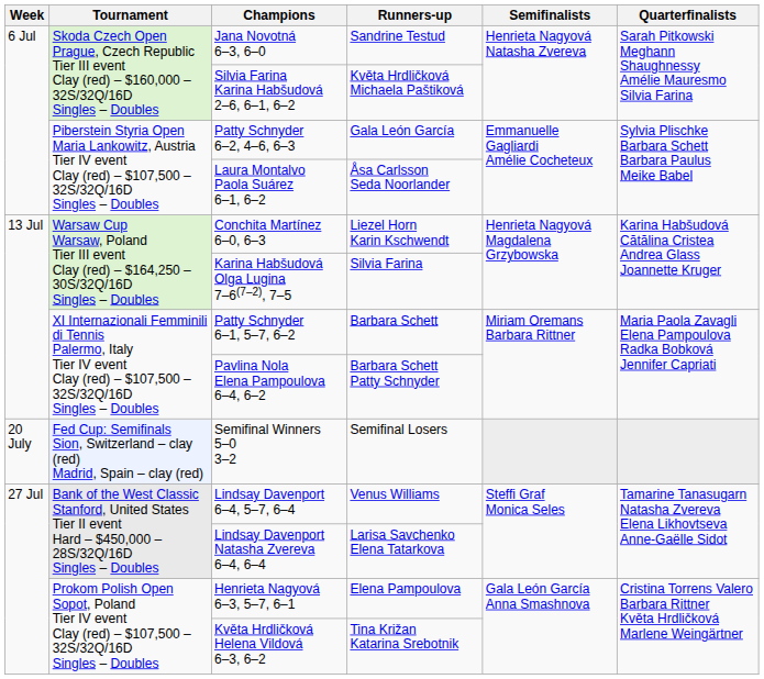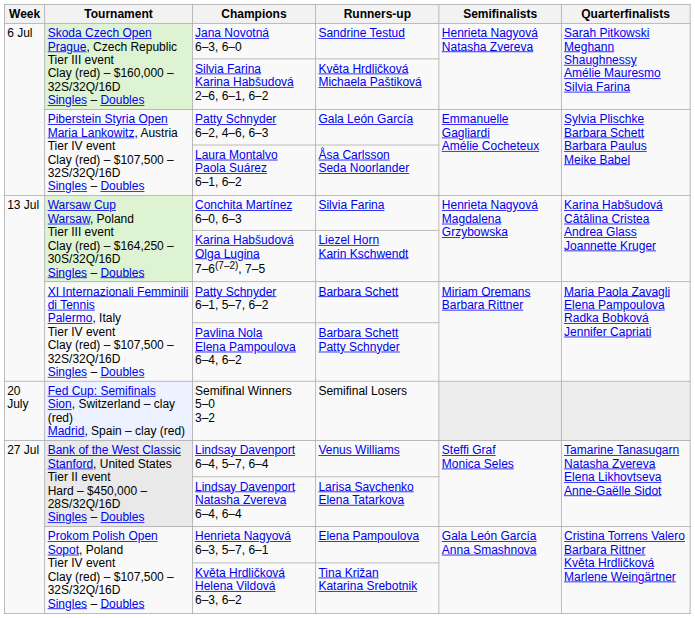 <table class=wikitable style=font-size:95%>
 <tr>
 <th style="width:48px;">Week</th>
 <th style="width:248px;">Tournament</th>
 <th style="width:200px;">Champions</th>
 <th style="width:200px;">Runners-up</th>
 <th style="width:190px;">Semifinalists</th>
 <th style="width:190px;">Quarterfinalists</th>
 </tr>
 <tr valign="top">
 <td rowspan=4>6 Jul</td>
 <td rowspan=2 bgcolor=#DDF3D1><a href='#'>Skoda Czech Open</a><br><a href='#'>Prague</a>, Czech Republic <br> Tier III event <br> Clay (red) – $160,000 – 32S/32Q/16D<br><a href='#'>Singles</a> – <a href='#'>Doubles</a></td>
 <td> <a href='#'>Jana Novotná</a><br>6–3, 6–0</td>
 <td> <a href='#'>Sandrine Testud</a></td>
 <td rowspan=2>  <a href='#'>Henrieta Nagyová</a><br> <a href='#'>Natasha Zvereva</a></td>
 <td rowspan=2> <a href='#'>Sarah Pitkowski</a><br> <a href='#'>Meghann Shaughnessy</a><br> <a href='#'>Amélie Mauresmo</a><br> <a href='#'>Silvia Farina</a></td>
 </tr>
 <tr valign="top">
 <td> <a href='#'>Silvia Farina</a> <br>  <a href='#'>Karina Habšudová</a><br> 2–6, 6–1, 6–2</td>
 <td> <a href='#'>Květa Hrdličková</a> <br>  <a href='#'>Michaela Paštiková</a></td>
 </tr>
 <tr valign=top>
 <td rowspan=2><a href='#'>Piberstein Styria Open</a><br> <a href='#'>Maria Lankowitz</a>, Austria <br> Tier IV event <br> Clay (red) – $107,500 – 32S/32Q/16D<br><a href='#'>Singles</a> – <a href='#'>Doubles</a></td>
 <td> <a href='#'>Patty Schnyder</a><br>6–2, 4–6, 6–3</td>
 <td> <a href='#'>Gala León García</a></td>
 <td rowspan=2>  <a href='#'>Emmanuelle Gagliardi</a><br> <a href='#'>Amélie Cocheteux</a></td>
 <td rowspan=2> <a href='#'>Sylvia Plischke</a><br> <a href='#'>Barbara Schett</a><br> <a href='#'>Barbara Paulus</a><br> <a href='#'>Meike Babel</a></td>
 </tr>
 <tr valign="top">
 <td> <a href='#'>Laura Montalvo</a> <br>  <a href='#'>Paola Suárez</a><br> 6–1, 6–2</td>
 <td> <a href='#'>Åsa Carlsson</a> <br>  <a href='#'>Seda Noorlander</a></td>
 </tr>
 <tr valign=top>
 <td rowspan=4>13 Jul</td>
 <td rowspan=2 bgcolor=#DDF3D1><a href='#'>Warsaw Cup</a><br><a href='#'>Warsaw</a>, Poland <br> Tier III event <br> Clay (red) – $164,250 – 30S/32Q/16D<br> <a href='#'>Singles</a> – <a href='#'>Doubles</a></td>
 <td> <a href='#'>Conchita Martínez</a><br>6–0, 6–3</td>
-<td> <a href='#'>Liezel Horn</a> <br>  <a href='#'>Karin Kschwendt</a></td>
+<td> <a href='#'>Silvia Farina</a></td>
 <td rowspan=2>  <a href='#'>Henrieta Nagyová</a><br> <a href='#'>Magdalena Grzybowska</a></td>
 <td rowspan=2> <a href='#'>Karina Habšudová</a><br> <a href='#'>Cătălina Cristea</a><br> <a href='#'>Andrea Glass</a><br> <a href='#'>Joannette Kruger</a></td>
 </tr>
 <tr valign="top">
 <td> <a href='#'>Karina Habšudová</a> <br>  <a href='#'>Olga Lugina</a><br> 7–6<sup>(7–2)</sup>, 7–5</td>
-<td> <a href='#'>Silvia Farina</a></td>
+<td> <a href='#'>Liezel Horn</a> <br>  <a href='#'>Karin Kschwendt</a></td>
 </tr>
 <tr valign=top>
 <td rowspan=2><a href='#'>XI Internazionali Femminili di Tennis</a><br> <a href='#'>Palermo</a>, Italy <br> Tier IV event <br> Clay (red) – $107,500 – 32S/32Q/16D<br><a href='#'>Singles</a> – <a href='#'>Doubles</a></td>
 <td> <a href='#'>Patty Schnyder</a><br>6–1, 5–7, 6–2</td>
 <td> <a href='#'>Barbara Schett</a></td>
 <td rowspan=2>  <a href='#'>Miriam Oremans</a><br> <a href='#'>Barbara Rittner</a></td>
 <td rowspan=2> <a href='#'>Maria Paola Zavagli</a><br> <a href='#'>Elena Pampoulova</a><br> <a href='#'>Radka Bobková</a><br> <a href='#'>Jennifer Capriati</a></td>
 </tr>
 <tr valign="top">
 <td> <a href='#'>Pavlina Nola</a> <br>  <a href='#'>Elena Pampoulova</a><br> 6–4, 6–2</td>
 <td> <a href='#'>Barbara Schett</a> <br>  <a href='#'>Patty Schnyder</a></td>
 </tr>
 <tr valign="top">
 <td>20 July</td>
 <td bgcolor=#ECF2FF><a href='#'>Fed Cup: Semifinals</a> <br><a href='#'>Sion</a>, Switzerland – clay (red)<br><a href='#'>Madrid</a>, Spain – clay (red)</td>
 <td>Semifinal Winners <br> 5–0 <br> 3–2</td>
 <td>Semifinal Losers <br><br></td>
 <td bgcolor=#ededed></td>
 <td bgcolor=#ededed></td>
 </tr>
 <tr valign=top>
 <td rowspan=4>27 Jul</td>
 <td rowspan=2 bgcolor=#E9E9E9><a href='#'>Bank of the West Classic</a><br><a href='#'>Stanford</a>, United States <br> Tier II event <br> Hard – $450,000 – 28S/32Q/16D<br> <a href='#'>Singles</a> – <a href='#'>Doubles</a></td>
 <td> <a href='#'>Lindsay Davenport</a><br>6–4, 5–7, 6–4</td>
 <td> <a href='#'>Venus Williams</a></td>
 <td rowspan=2>  <a href='#'>Steffi Graf</a><br> <a href='#'>Monica Seles</a></td>
 <td rowspan=2> <a href='#'>Tamarine Tanasugarn</a><br> <a href='#'>Natasha Zvereva</a><br> <a href='#'>Elena Likhovtseva</a><br> <a href='#'>Anne-Gaëlle Sidot</a></td>
 </tr>
 <tr valign="top">
 <td> <a href='#'>Lindsay Davenport</a> <br>  <a href='#'>Natasha Zvereva</a><br> 6–4, 6–4</td>
 <td> <a href='#'>Larisa Savchenko</a> <br>  <a href='#'>Elena Tatarkova</a></td>
 </tr>
 <tr valign=top>
 <td rowspan=2><a href='#'>Prokom Polish Open</a><br><a href='#'>Sopot</a>, Poland <br> Tier IV event <br> Clay (red) – $107,500 – 32S/32Q/16D<br> <a href='#'>Singles</a> – <a href='#'>Doubles</a></td>
 <td> <a href='#'>Henrieta Nagyová</a><br>6–3, 5–7, 6–1</td>
 <td> <a href='#'>Elena Pampoulova</a></td>
 <td rowspan=2>  <a href='#'>Gala León García</a><br> <a href='#'>Anna Smashnova</a></td>
 <td rowspan=2> <a href='#'>Cristina Torrens Valero</a><br> <a href='#'>Barbara Rittner</a><br> <a href='#'>Květa Hrdličková</a><br> <a href='#'>Marlene Weingärtner</a></td>
 </tr>
 <tr valign="top">
 <td> <a href='#'>Květa Hrdličková</a> <br>  <a href='#'>Helena Vildová</a><br> 6–3, 6–2</td>
 <td> <a href='#'>Tina Križan</a> <br>  <a href='#'>Katarina Srebotnik</a></td>
 </tr>
 </table>
